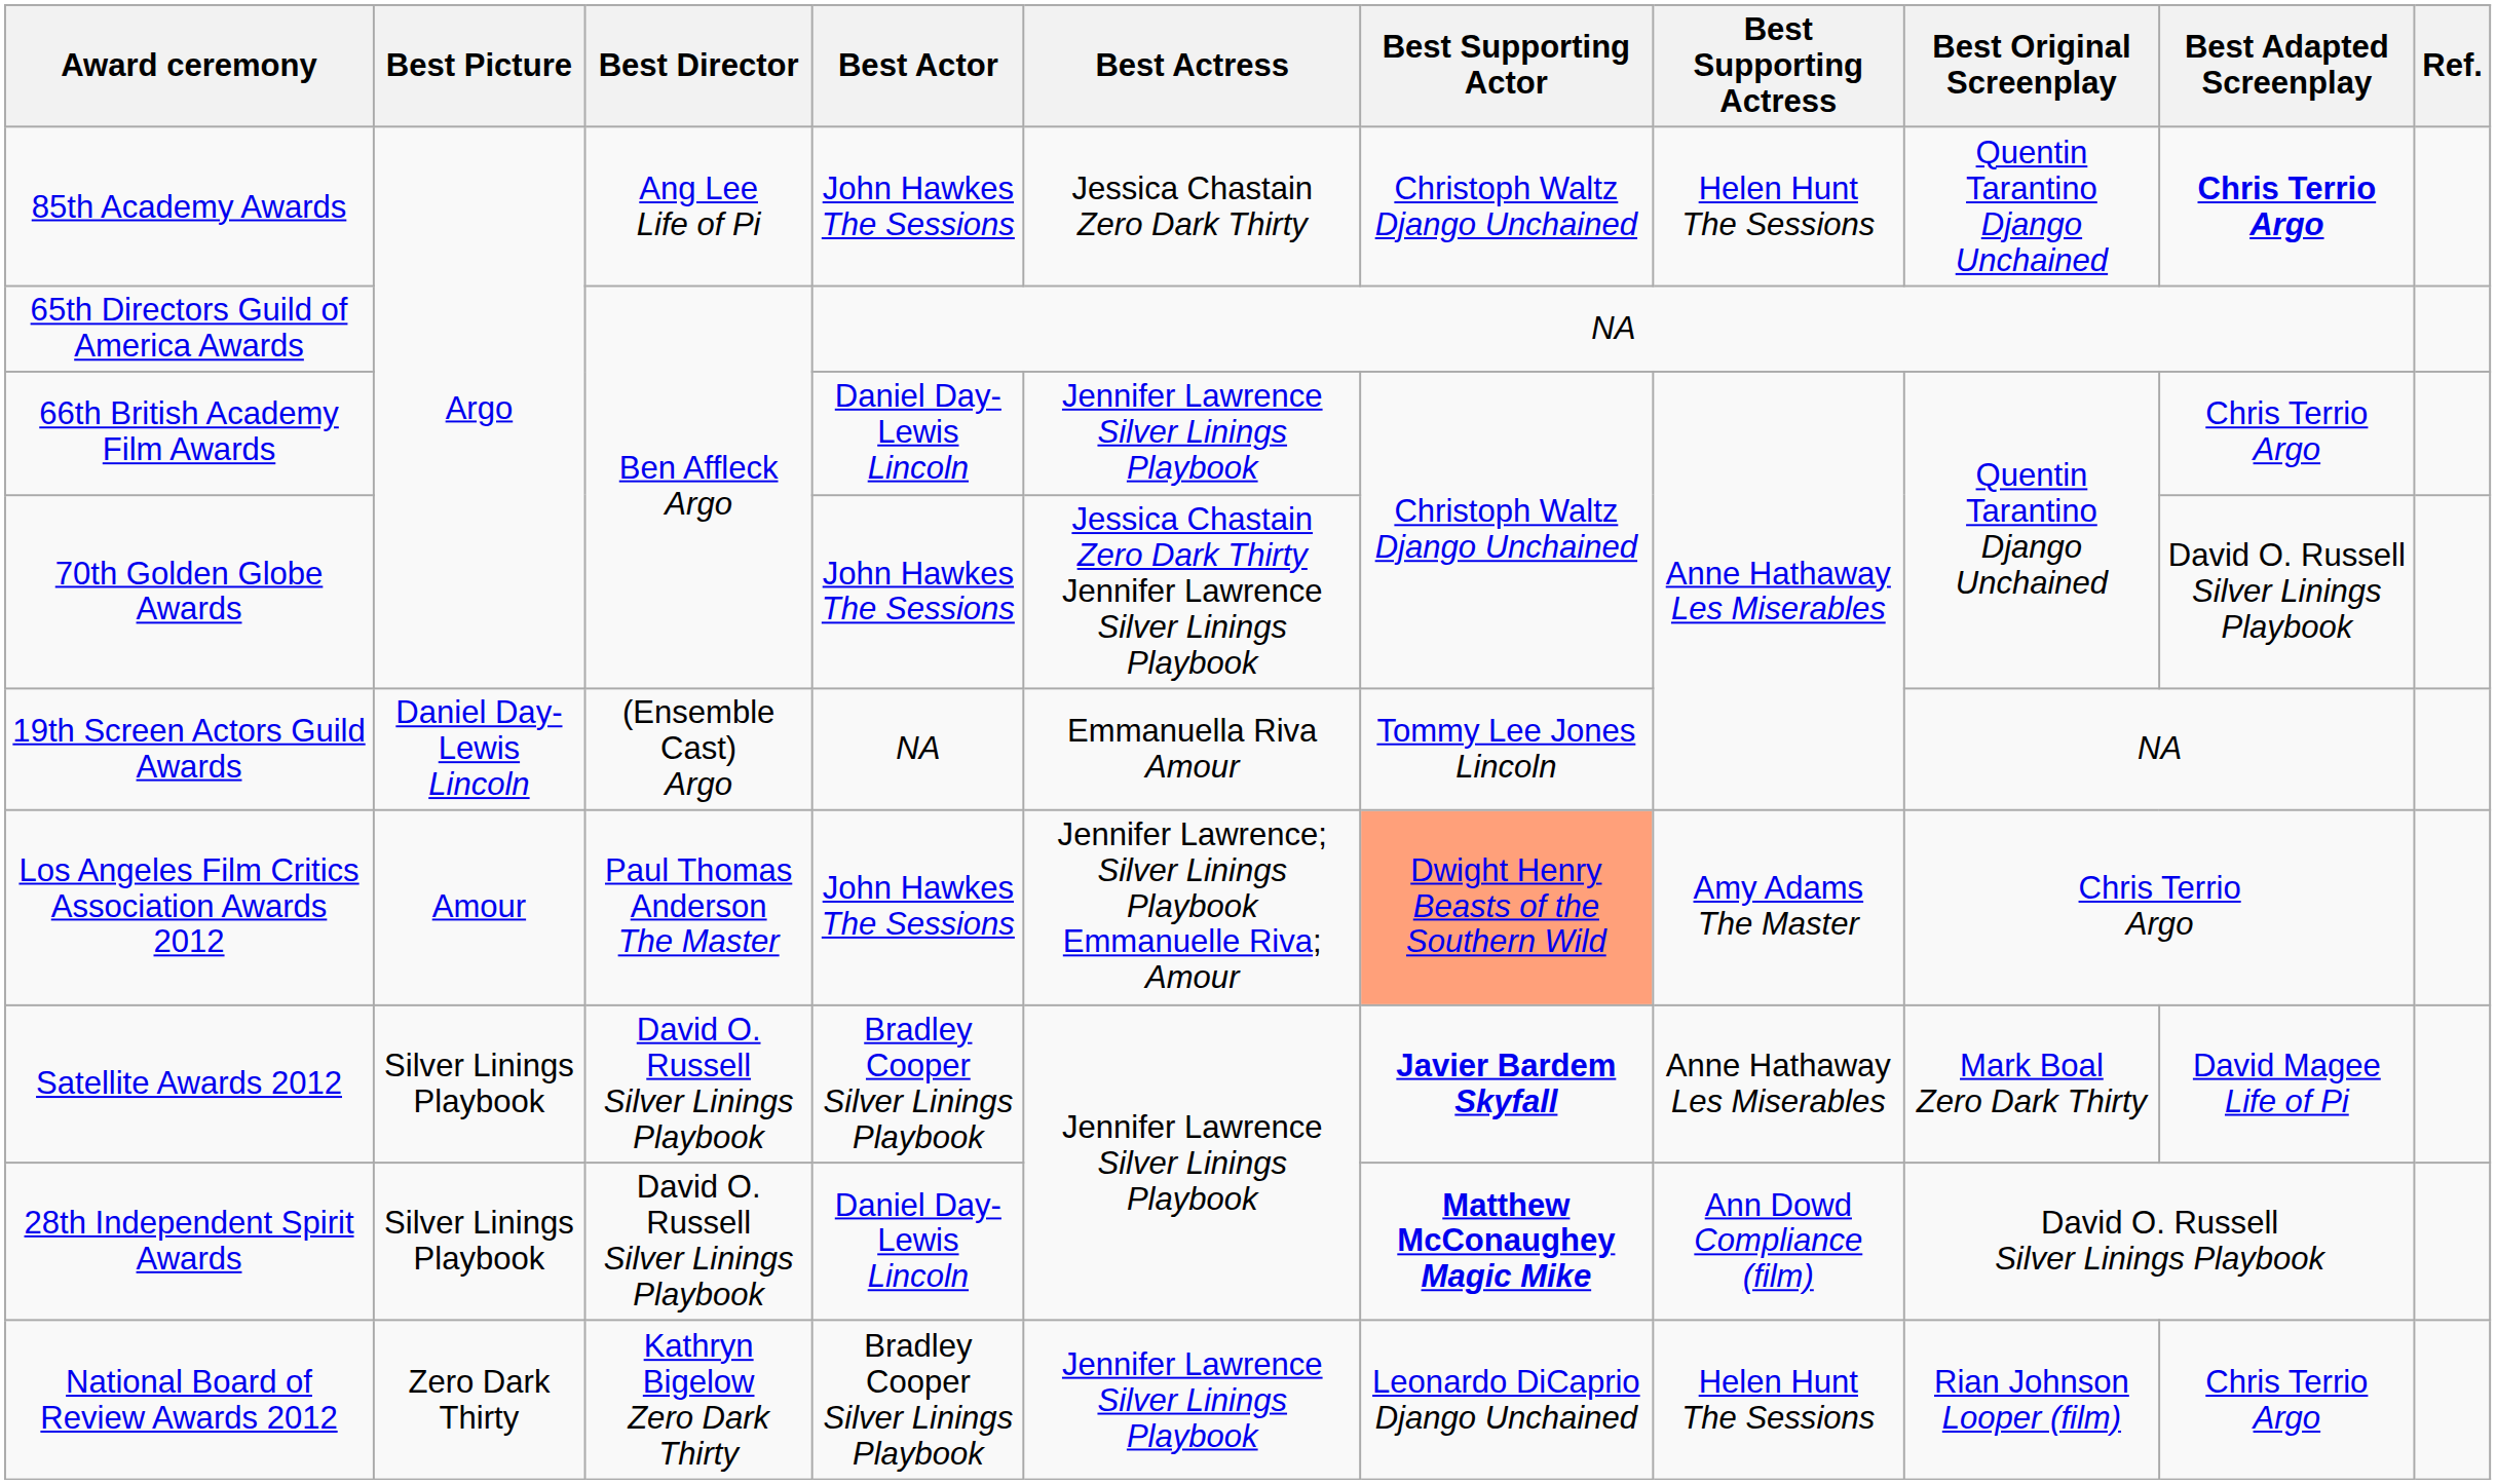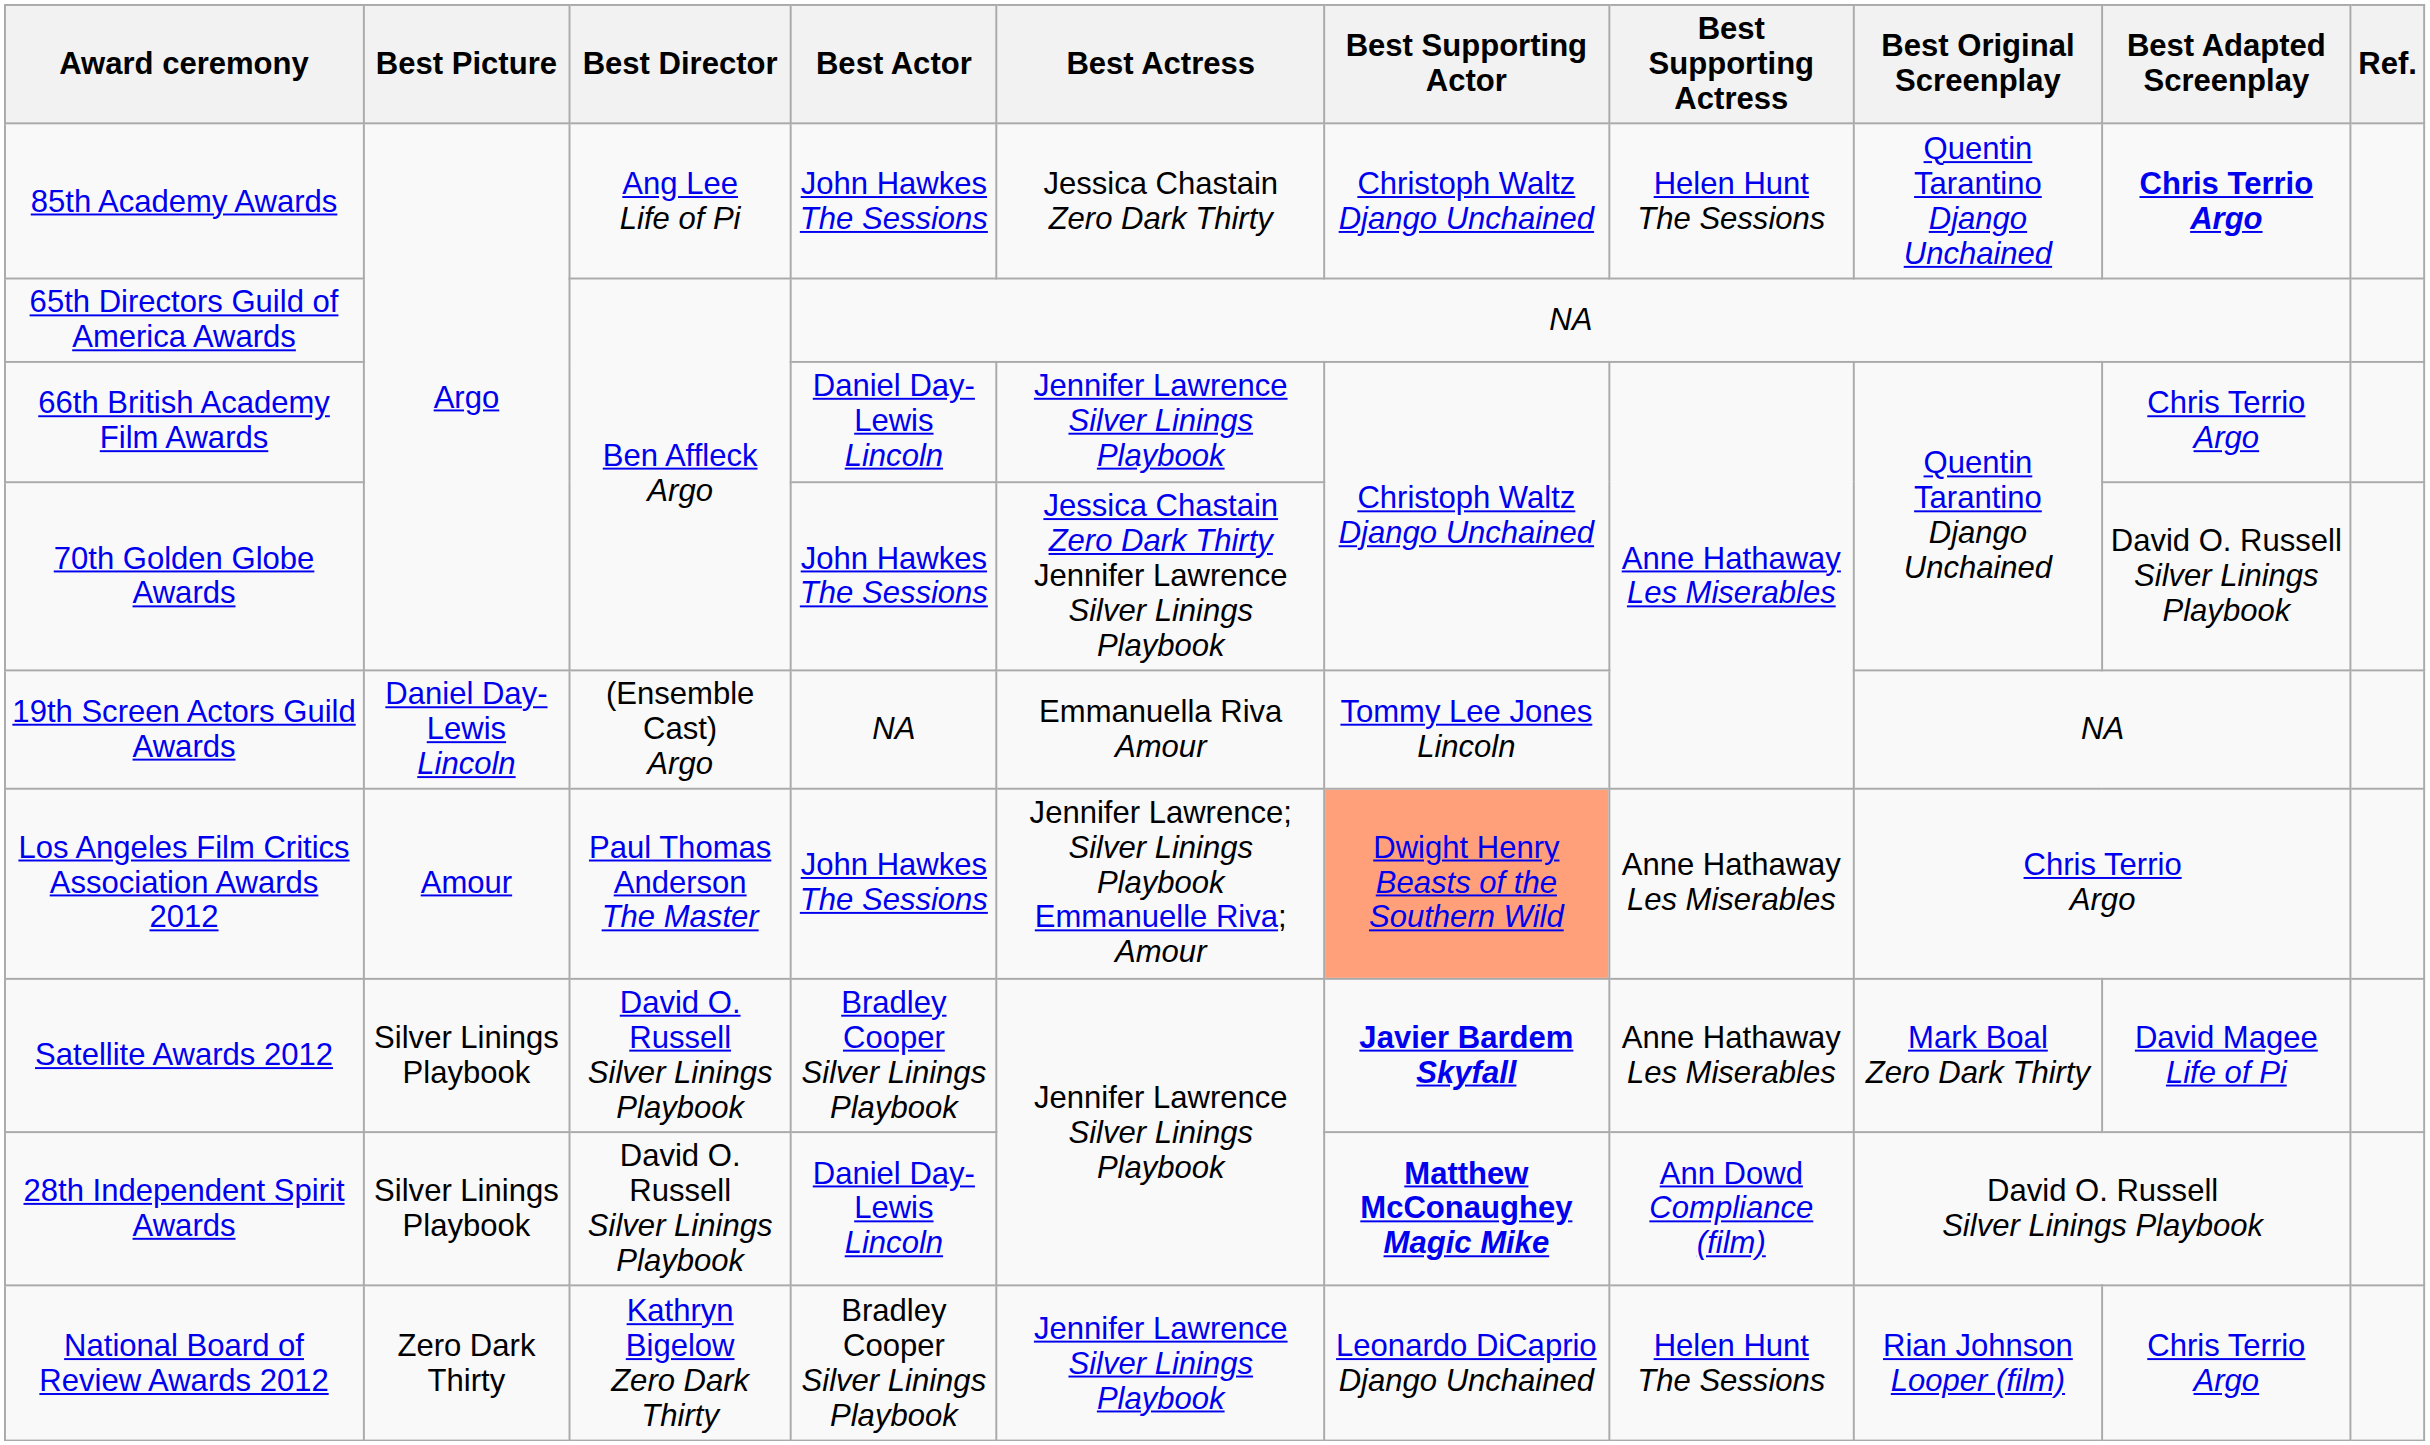 <table class="wikitable"  style="text-align:center">
 <tr>
 <th>Award ceremony</th>
 <th>Best Picture</th>
 <th>Best Director</th>
 <th>Best Actor</th>
 <th>Best Actress</th>
 <th>Best Supporting Actor</th>
 <th>Best Supporting Actress</th>
 <th>Best Original Screenplay</th>
 <th>Best Adapted Screenplay</th>
 <th>Ref.</th>
 </tr>
 <tr>
 <td><a href='#'>85th Academy Awards</a></td>
 <td rowspan=4><a href='#'>Argo</a></td>
 <td><a href='#'>Ang Lee</a> <br><em>Life of Pi</em></td>
 <td><a href='#'>John Hawkes</a> <br> <em><a href='#'>The Sessions</a></em></td>
 <td>Jessica Chastain <br> <em>Zero Dark Thirty</em></td>
 <td><a href='#'>Christoph Waltz</a> <br> <em><a href='#'>Django Unchained</a></em></td>
 <td><a href='#'>Helen Hunt</a> <br> <em>The Sessions</em></td>
 <td><a href='#'>Quentin Tarantino</a> <br> <em><a href='#'>Django Unchained</a></em></td>
 <td><strong><a href='#'>Chris Terrio</a> <br> <em><a href='#'>Argo</a></em></strong></td>
 <td></td>
 </tr>
 <tr>
 <td><a href='#'>65th Directors Guild of America Awards</a></td>
 <td rowspan=3><a href='#'>Ben Affleck</a> <br> <em>Argo</em></td>
 <td colspan=6><em>NA</em></td>
 <td></td>
 </tr>
 <tr>
 <td><a href='#'>66th British Academy Film Awards</a></td>
 <td><a href='#'>Daniel Day-Lewis</a> <br> <em><a href='#'>Lincoln</a></em></td>
 <td><a href='#'>Jennifer Lawrence</a> <br> <em><a href='#'>Silver Linings Playbook</a></em></td>
 <td rowspan=2><a href='#'>Christoph Waltz</a> <br> <em><a href='#'>Django Unchained</a></em></td>
 <td rowspan=3><a href='#'>Anne Hathaway</a> <br> <em><a href='#'>Les Miserables</a></em></td>
 <td rowspan=2><a href='#'>Quentin Tarantino</a> <br> <em>Django Unchained</em></td>
 <td><a href='#'>Chris Terrio</a> <br> <em><a href='#'>Argo</a></em></td>
 <td></td>
 </tr>
 <tr>
 <td><a href='#'>70th Golden Globe Awards</a></td>
 <td><a href='#'>John Hawkes</a> <br> <em><a href='#'>The Sessions</a></em></td>
 <td><a href='#'>Jessica Chastain</a> <br> <em><a href='#'>Zero Dark Thirty</a></em><br> Jennifer Lawrence <br> <em>Silver Linings Playbook</em></td>
 <td>David O. Russell <br> <em>Silver Linings Playbook</em></td>
 <td></td>
 </tr>
 <tr>
 <td><a href='#'>19th Screen Actors Guild Awards</a></td>
 <td><a href='#'>Daniel Day-Lewis</a> <br> <em><a href='#'>Lincoln</a></em></td>
 <td>(Ensemble Cast) <br> <em>Argo</em></td>
 <td><em>NA</em></td>
 <td>Emmanuella Riva <br> <em>Amour</em></td>
 <td><a href='#'>Tommy Lee Jones</a> <br> <em>Lincoln</em></td>
 <td colspan=2><em>NA</em></td>
 <td></td>
 </tr>
 <tr>
 <td><a href='#'>Los Angeles Film Critics Association Awards 2012</a></td>
 <td><a href='#'>Amour</a></td>
 <td><a href='#'>Paul Thomas Anderson</a> <br> <em><a href='#'>The Master</a></em></td>
 <td><a href='#'>John Hawkes</a> <br> <em><a href='#'>The Sessions</a></em></td>
 <td>Jennifer Lawrence; <em>Silver Linings Playbook</em> <br> <a href='#'>Emmanuelle Riva</a>; <em>Amour</em></td>
 <td style="background: lightsalmon;"><a href='#'>Dwight Henry</a> <br> <em><a href='#'>Beasts of the Southern Wild</a></em></td>
-<td><a href='#'>Amy Adams</a> <br> <em>The Master</em></td>
+<td>Anne Hathaway <br> <em>Les Miserables</em></td>
 <td colspan=2><a href='#'>Chris Terrio</a> <br> <em>Argo</em></td>
 <td></td>
 </tr>
 <tr>
 <td><a href='#'>Satellite Awards 2012</a></td>
 <td>Silver Linings Playbook</td>
 <td><a href='#'>David O. Russell</a> <br> <em>Silver Linings Playbook</em></td>
 <td><a href='#'>Bradley Cooper</a> <br> <em>Silver Linings Playbook</em></td>
 <td rowspan=2>Jennifer Lawrence <br> <em>Silver Linings Playbook</em></td>
 <td><strong><a href='#'>Javier Bardem</a> <br> <em><a href='#'>Skyfall</a></em></strong></td>
 <td>Anne Hathaway <br> <em>Les Miserables</em></td>
 <td><a href='#'>Mark Boal</a> <br> <em>Zero Dark Thirty</em></td>
 <td><a href='#'>David Magee</a> <br> <em><a href='#'>Life of Pi</a></em></td>
 <td></td>
 </tr>
 <tr>
 <td><a href='#'>28th Independent Spirit Awards</a></td>
 <td>Silver Linings Playbook</td>
 <td>David O. Russell <br><em>Silver Linings Playbook</em></td>
 <td><a href='#'>Daniel Day-Lewis</a> <br> <em><a href='#'>Lincoln</a></em></td>
 <td><strong><a href='#'>Matthew McConaughey</a> <br> <em><a href='#'>Magic Mike</a></em></strong></td>
 <td><a href='#'>Ann Dowd</a> <br> <em><a href='#'>Compliance (film)</a></em></td>
 <td colspan=2>David O. Russell <br> <em>Silver Linings Playbook</em></td>
 <td></td>
 </tr>
 <tr>
 <td><a href='#'>National Board of Review Awards 2012</a></td>
 <td>Zero Dark Thirty</td>
 <td><a href='#'>Kathryn Bigelow</a> <br> <em>Zero Dark Thirty</em></td>
 <td>Bradley Cooper <br> <em>Silver Linings Playbook</em></td>
 <td><a href='#'>Jennifer Lawrence</a> <br> <em><a href='#'>Silver Linings Playbook</a></em></td>
 <td><a href='#'>Leonardo DiCaprio</a> <br> <em>Django Unchained</em></td>
 <td><a href='#'>Helen Hunt</a> <br> <em>The Sessions</em></td>
 <td><a href='#'>Rian Johnson</a> <br> <em><a href='#'>Looper (film)</a></em></td>
 <td><a href='#'>Chris Terrio</a> <br> <em><a href='#'>Argo</a></em></td>
 <td></td>
 </tr>
 </table>
